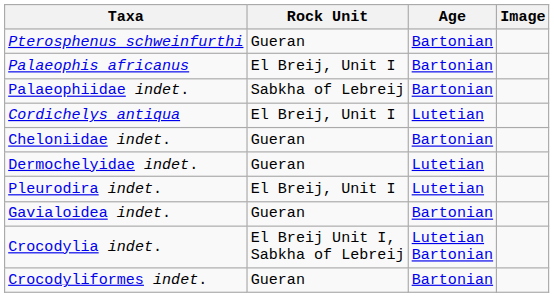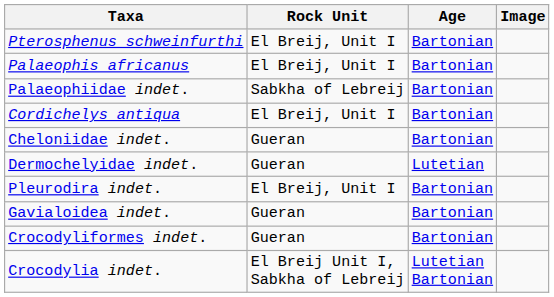 <table class="wikitable sortable">
 <tr>
 <th>Taxa</th>
 <th>Rock Unit</th>
 <th>Age</th>
 <th>Image</th>
 </tr>
 <tr>
 <td><em><a href='#'>Pterosphenus schweinfurthi</a></em></td>
-<td>Gueran</td>
+<td>El Breij, Unit I</td>
 <td><a href='#'>Bartonian</a></td>
 <td></td>
 </tr>
 <tr>
 <td><em><a href='#'>Palaeophis africanus</a></em></td>
 <td>El Breij, Unit I</td>
 <td><a href='#'>Bartonian</a></td>
 <td></td>
 </tr>
 <tr>
 <td><a href='#'>Palaeophiidae</a> <em>indet</em>.</td>
 <td>Sabkha of Lebreij</td>
 <td><a href='#'>Bartonian</a></td>
 <td></td>
 </tr>
 <tr>
 <td><a href='#'><em>Cordichelys antiqua</em></a></td>
 <td>El Breij, Unit I</td>
-<td><a href='#'>Lutetian</a></td>
+<td><a href='#'>Bartonian</a></td>
 <td></td>
 </tr>
 <tr>
 <td><a href='#'>Cheloniidae</a> <em>indet</em>.</td>
 <td>Gueran</td>
 <td><a href='#'>Bartonian</a></td>
 <td></td>
 </tr>
 <tr>
 <td><a href='#'>Dermochelyidae</a> <em>indet</em>.</td>
 <td>Gueran</td>
 <td><a href='#'>Lutetian</a></td>
 <td></td>
 </tr>
 <tr>
 <td><a href='#'>Pleurodira</a> <em>indet</em>.</td>
 <td>El Breij, Unit I</td>
-<td><a href='#'>Lutetian</a></td>
+<td><a href='#'>Bartonian</a></td>
 <td></td>
 </tr>
 <tr>
 <td><a href='#'>Gavialoidea</a> <em>indet</em>.</td>
+<td>Gueran</td>
+<td><a href='#'>Bartonian</a></td>
+<td></td>
+</tr>
+<tr>
+<td><a href='#'>Crocodyliformes</a> <em>indet</em>.</td>
 <td>Gueran</td>
 <td><a href='#'>Bartonian</a></td>
 <td></td>
 </tr>
 <tr>
 <td><a href='#'>Crocodylia</a> <em>indet</em>.</td>
 <td>El Breij Unit I,<br>Sabkha of Lebreij</td>
 <td><a href='#'>Lutetian</a><br><a href='#'>Bartonian</a></td>
 <td></td>
 </tr>
-<tr>
-<td><a href='#'>Crocodyliformes</a> <em>indet</em>.</td>
-<td>Gueran</td>
-<td><a href='#'>Bartonian</a></td>
-<td></td>
-</tr>
 </table>
